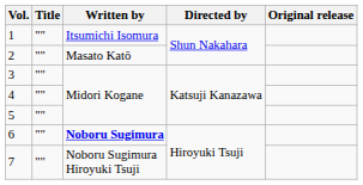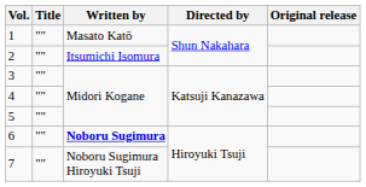 <table class="wikitable">
 <tr>
 <th>Vol.</th>
 <th>Title</th>
 <th>Written by</th>
 <th>Directed by</th>
 <th>Original release</th>
 </tr>
 <tr>
 <td>1</td>
 <td>""</td>
-<td><a href='#'>Itsumichi Isomura</a></td>
+<td>Masato Katō</td>
 <td rowspan="2"><a href='#'>Shun Nakahara</a></td>
 <td></td>
 </tr>
 <tr>
 <td>2</td>
 <td>""</td>
-<td>Masato Katō</td>
+<td><a href='#'>Itsumichi Isomura</a></td>
 <td></td>
 </tr>
 <tr>
 <td>3</td>
 <td>""</td>
 <td rowspan="3">Midori Kogane</td>
 <td rowspan="3">Katsuji Kanazawa</td>
 <td></td>
 </tr>
 <tr>
 <td>4</td>
 <td>""</td>
 <td></td>
 </tr>
 <tr>
 <td>5</td>
 <td>""</td>
 <td></td>
 </tr>
 <tr>
 <td>6</td>
 <td>""</td>
 <td><strong><a href='#'>Noboru Sugimura</a></strong></td>
 <td rowspan="2">Hiroyuki Tsuji</td>
 <td></td>
 </tr>
 <tr>
 <td>7</td>
 <td>""</td>
 <td>Noboru Sugimura<br>Hiroyuki Tsuji</td>
 <td></td>
 </tr>
 </table>
